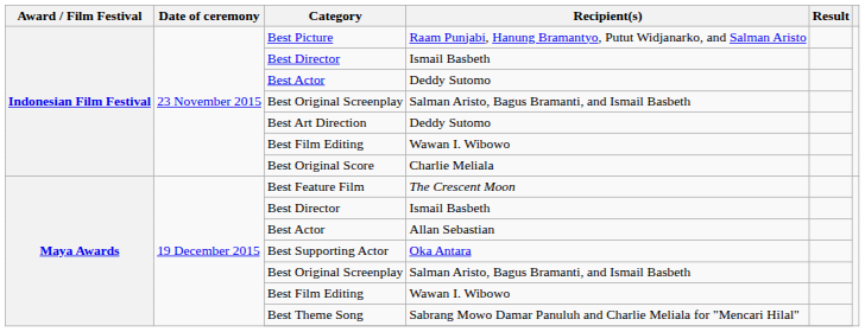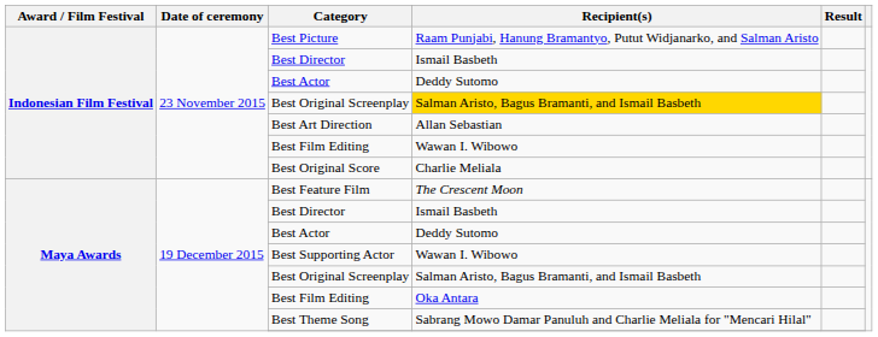 <table class="wikitable sortable plainrowheaders">
 <tr>
 <th scope="col">Award / Film Festival</th>
 <th scope="col">Date of ceremony</th>
 <th scope="col">Category</th>
 <th scope="col">Recipient(s)</th>
 <th scope="col">Result</th>
 <th scope="col" class="unsortable"></th>
 </tr>
 <tr>
 <th scope="row" rowspan="7"><a href='#'>Indonesian Film Festival</a></th>
 <td rowspan="7"><a href='#'>23 November 2015</a></td>
 <td><a href='#'>Best Picture</a></td>
 <td><a href='#'>Raam Punjabi</a>, <a href='#'>Hanung Bramantyo</a>, Putut Widjanarko, and <a href='#'>Salman Aristo</a></td>
 <td></td>
 <td align="center" rowspan="7"></td>
 </tr>
 <tr>
 <td><a href='#'>Best Director</a></td>
 <td>Ismail Basbeth</td>
 <td></td>
 </tr>
 <tr>
 <td><a href='#'>Best Actor</a></td>
 <td>Deddy Sutomo</td>
 <td></td>
 </tr>
 <tr>
 <td>Best Original Screenplay</td>
-<td>Salman Aristo, Bagus Bramanti, and Ismail Basbeth</td>
+<td style="background: gold;">Salman Aristo, Bagus Bramanti, and Ismail Basbeth</td>
 <td></td>
 </tr>
 <tr>
 <td>Best Art Direction</td>
-<td>Deddy Sutomo</td>
+<td>Allan Sebastian</td>
 <td></td>
 </tr>
 <tr>
 <td>Best Film Editing</td>
 <td>Wawan I. Wibowo</td>
 <td></td>
 </tr>
 <tr>
 <td>Best Original Score</td>
 <td>Charlie Meliala</td>
 <td></td>
 </tr>
 <tr>
 <th scope="row" rowspan="8"><a href='#'>Maya Awards</a></th>
 <td rowspan="8"><a href='#'>19 December 2015</a></td>
 <td>Best Feature Film</td>
 <td><em>The Crescent Moon</em></td>
 <td></td>
 <td align="center" rowspan="14"></td>
 </tr>
 <tr>
 <td>Best Director</td>
 <td>Ismail Basbeth</td>
 <td></td>
 </tr>
 <tr>
 <td>Best Actor</td>
-<td>Allan Sebastian</td>
+<td>Deddy Sutomo</td>
 <td></td>
 </tr>
 <tr>
 <td>Best Supporting Actor</td>
-<td><a href='#'>Oka Antara</a></td>
+<td>Wawan I. Wibowo</td>
 <td></td>
 </tr>
 <tr>
 <td>Best Original Screenplay</td>
 <td>Salman Aristo, Bagus Bramanti, and Ismail Basbeth</td>
 <td></td>
 </tr>
 <tr>
 <td>Best Film Editing</td>
-<td>Wawan I. Wibowo</td>
+<td><a href='#'>Oka Antara</a></td>
 <td></td>
 </tr>
 <tr>
 <td>Best Theme Song</td>
 <td>Sabrang Mowo Damar Panuluh and Charlie Meliala for "Mencari Hilal"</td>
 <td></td>
 </tr>
 <tr>
 </tr>
 </table>
